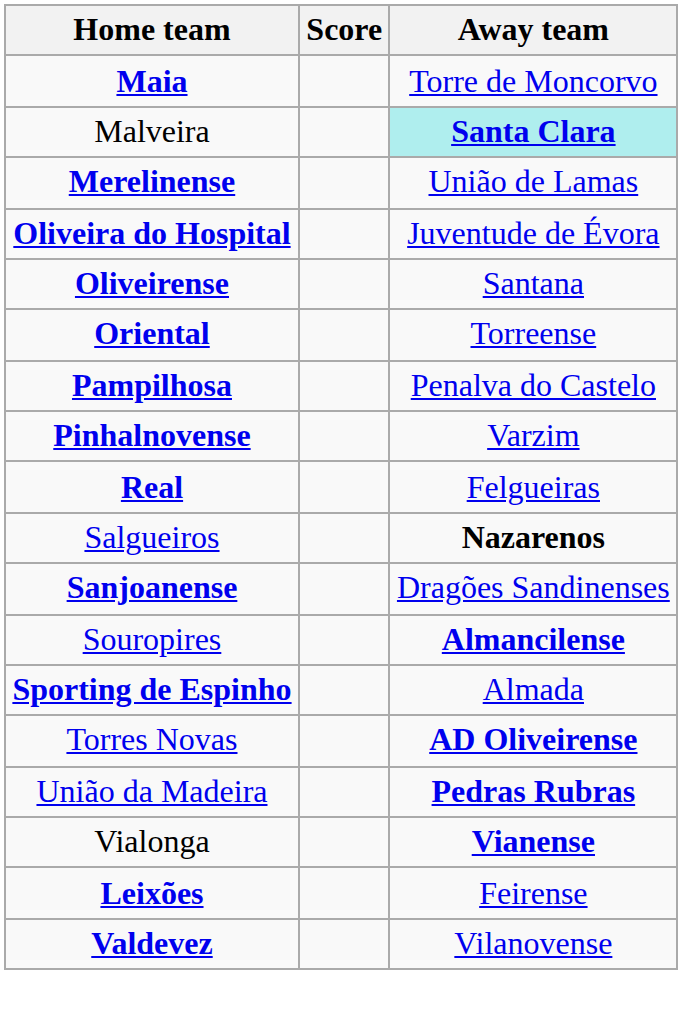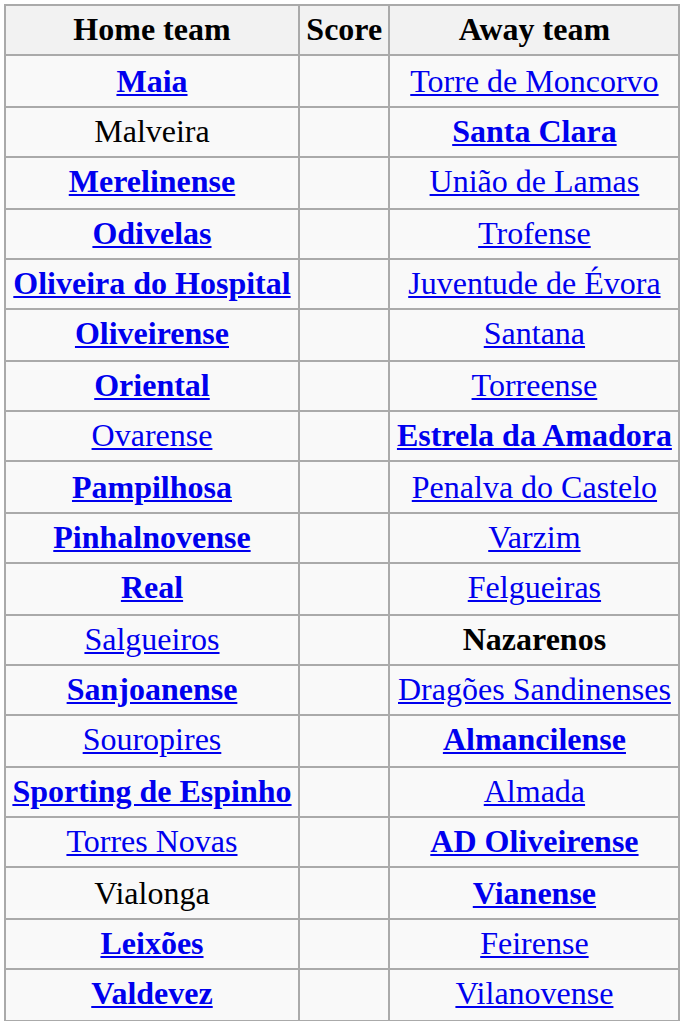 <table class="wikitable" style="text-align: center">
 <tr>
 <th>Home team</th>
 <th>Score</th>
 <th>Away team</th>
 </tr>
 <tr>
 <td><strong><a href='#'>Maia</a></strong> </td>
 <td></td>
 <td><a href='#'>Torre de Moncorvo</a> </td>
 </tr>
 <tr>
 <td>Malveira </td>
 <td></td>
-<td style="background: paleturquoise;"><strong><a href='#'>Santa Clara</a></strong> </td>
+<td><strong><a href='#'>Santa Clara</a></strong> </td>
 </tr>
 <tr>
 <td><strong><a href='#'>Merelinense</a></strong> </td>
 <td></td>
 <td><a href='#'>União de Lamas</a> </td>
+</tr>
+<tr>
+<td><strong><a href='#'>Odivelas</a></strong> </td>
+<td></td>
+<td><a href='#'>Trofense</a> </td>
 </tr>
 <tr>
 <td><strong><a href='#'>Oliveira do Hospital</a></strong> </td>
 <td></td>
 <td><a href='#'>Juventude de Évora</a> </td>
 </tr>
 <tr>
 <td><strong><a href='#'>Oliveirense</a></strong> </td>
 <td></td>
 <td><a href='#'>Santana</a> </td>
 </tr>
 <tr>
 <td><strong><a href='#'>Oriental</a></strong> </td>
 <td></td>
 <td><a href='#'>Torreense</a> </td>
+</tr>
+<tr>
+<td><a href='#'>Ovarense</a> </td>
+<td></td>
+<td><strong><a href='#'>Estrela da Amadora</a></strong> </td>
 </tr>
 <tr>
 <td><strong><a href='#'>Pampilhosa</a></strong> </td>
 <td></td>
 <td><a href='#'>Penalva do Castelo</a> </td>
 </tr>
 <tr>
 <td><strong><a href='#'>Pinhalnovense</a></strong> </td>
 <td></td>
 <td><a href='#'>Varzim</a> </td>
 </tr>
 <tr>
 <td><strong><a href='#'>Real</a></strong> </td>
 <td></td>
 <td><a href='#'>Felgueiras</a> </td>
 </tr>
 <tr>
 <td><a href='#'>Salgueiros</a> </td>
 <td></td>
 <td><strong>Nazarenos</strong> </td>
 </tr>
 <tr>
 <td><strong><a href='#'>Sanjoanense</a></strong> </td>
 <td></td>
 <td><a href='#'>Dragões Sandinenses</a> </td>
 </tr>
 <tr>
 <td><a href='#'>Souropires</a> </td>
 <td></td>
 <td><strong><a href='#'>Almancilense</a></strong> </td>
 </tr>
 <tr>
 <td><strong><a href='#'>Sporting de Espinho</a></strong> </td>
 <td></td>
 <td><a href='#'>Almada</a> </td>
 </tr>
 <tr>
 <td><a href='#'>Torres Novas</a> </td>
 <td></td>
 <td><strong><a href='#'>AD Oliveirense</a></strong> </td>
 </tr>
 <tr>
-<td><a href='#'>União da Madeira</a> </td>
-<td></td>
-<td><strong><a href='#'>Pedras Rubras</a></strong> </td>
-</tr>
-<tr>
 <td>Vialonga </td>
 <td></td>
 <td><strong><a href='#'>Vianense</a></strong> </td>
 </tr>
 <tr>
 <td><strong><a href='#'>Leixões</a></strong> </td>
 <td></td>
 <td><a href='#'>Feirense</a> </td>
 </tr>
 <tr>
 <td><strong><a href='#'>Valdevez</a></strong> </td>
 <td></td>
 <td><a href='#'>Vilanovense</a> </td>
 </tr>
 <tr>
 </tr>
 </table>
